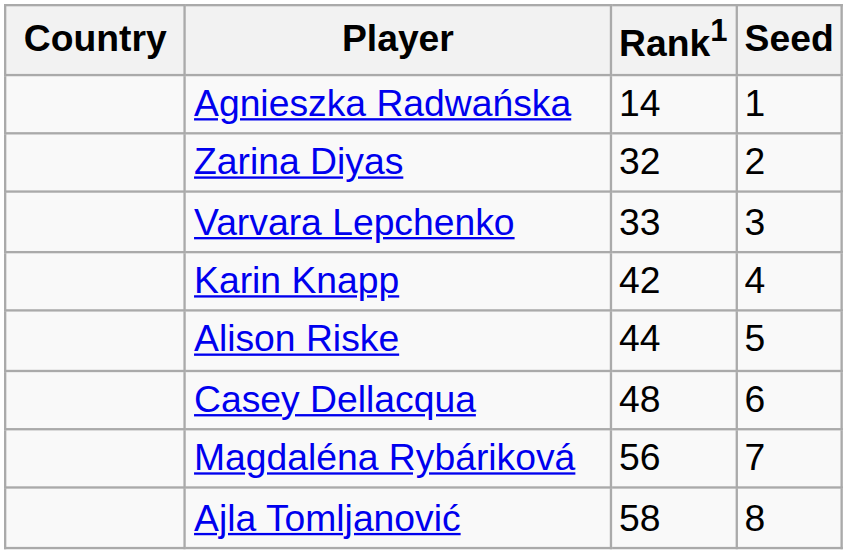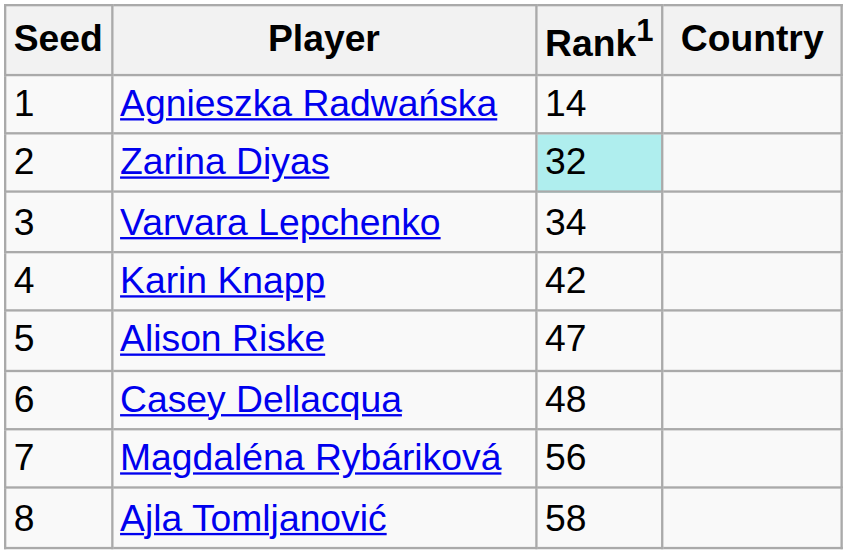 <table class="wikitable" border="1">
 <tr>
-<th width="70">Country</th>
+<th>Seed</th>
 <th width="175">Player</th>
 <th>Rank<sup>1</sup></th>
-<th>Seed</th>
+<th width="70">Country</th>
 </tr>
 <tr>
-<td></td>
+<td>1</td>
 <td><a href='#'>Agnieszka Radwańska</a></td>
 <td>14</td>
-<td>1</td>
+<td></td>
 </tr>
 <tr>
+<td>2</td>
+<td><a href='#'>Zarina Diyas</a></td>
+<td style="background: paleturquoise;">32</td>
 <td></td>
-<td><a href='#'>Zarina Diyas</a></td>
-<td>32</td>
-<td>2</td>
 </tr>
 <tr>
+<td>3</td>
+<td><a href='#'>Varvara Lepchenko</a></td>
+<td>34</td>
 <td></td>
-<td><a href='#'>Varvara Lepchenko</a></td>
-<td>33</td>
-<td>3</td>
 </tr>
 <tr>
-<td></td>
+<td>4</td>
 <td><a href='#'>Karin Knapp</a></td>
 <td>42</td>
-<td>4</td>
+<td></td>
 </tr>
 <tr>
+<td>5</td>
+<td><a href='#'>Alison Riske</a></td>
+<td>47</td>
 <td></td>
-<td><a href='#'>Alison Riske</a></td>
-<td>44</td>
-<td>5</td>
 </tr>
 <tr>
-<td></td>
+<td>6</td>
 <td><a href='#'>Casey Dellacqua</a></td>
 <td>48</td>
-<td>6</td>
+<td></td>
 </tr>
 <tr>
-<td></td>
+<td>7</td>
 <td><a href='#'>Magdaléna Rybáriková</a></td>
 <td>56</td>
-<td>7</td>
+<td></td>
 </tr>
 <tr>
-<td></td>
+<td>8</td>
 <td><a href='#'>Ajla Tomljanović</a></td>
 <td>58</td>
-<td>8</td>
+<td></td>
 </tr>
 </table>
